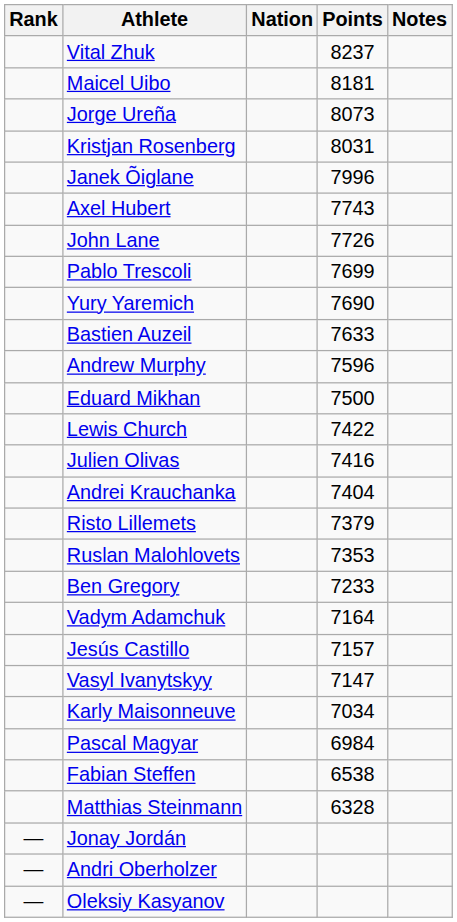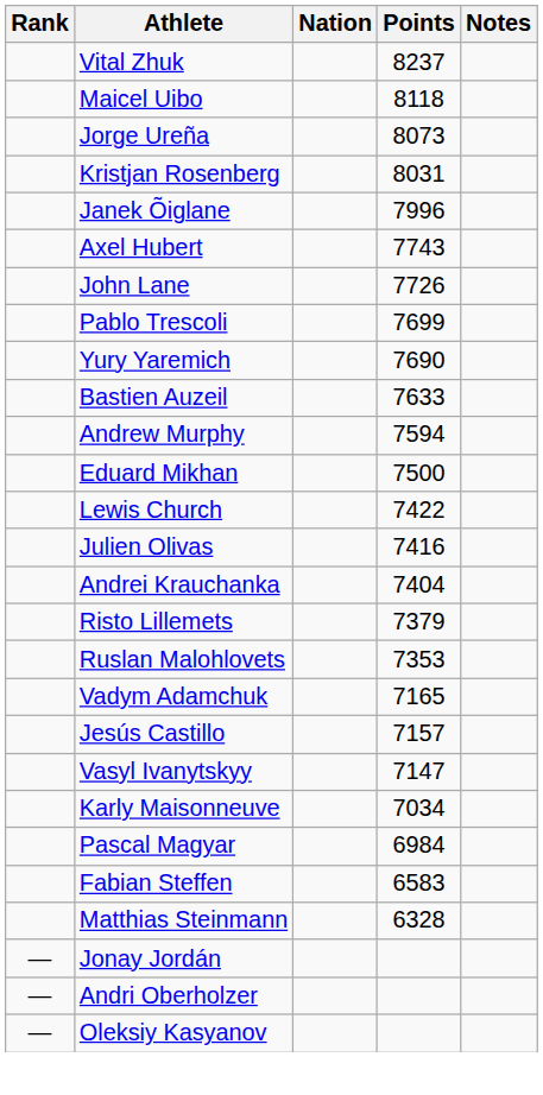 <table class="wikitable sortable" style="text-align:center">
 <tr>
 <th>Rank</th>
 <th>Athlete</th>
 <th>Nation</th>
 <th>Points</th>
 <th>Notes</th>
 </tr>
 <tr>
 <td></td>
 <td align=left><a href='#'>Vital Zhuk</a></td>
 <td align=left></td>
 <td>8237</td>
 <td></td>
 </tr>
 <tr>
 <td></td>
 <td align=left><a href='#'>Maicel Uibo</a></td>
 <td align=left></td>
-<td>8181</td>
+<td>8118</td>
 <td></td>
 </tr>
 <tr>
 <td></td>
 <td align=left><a href='#'>Jorge Ureña</a></td>
 <td align=left></td>
 <td>8073</td>
 <td></td>
 </tr>
 <tr>
 <td></td>
 <td align=left><a href='#'>Kristjan Rosenberg</a></td>
 <td align=left></td>
 <td>8031</td>
 <td></td>
 </tr>
 <tr>
 <td></td>
 <td align=left><a href='#'>Janek Õiglane</a></td>
 <td align=left></td>
 <td>7996</td>
 <td></td>
 </tr>
 <tr>
 <td></td>
 <td align=left><a href='#'>Axel Hubert</a></td>
 <td align=left></td>
 <td>7743</td>
 <td></td>
 </tr>
 <tr>
 <td></td>
 <td align=left><a href='#'>John Lane</a></td>
 <td align=left></td>
 <td>7726</td>
 <td></td>
 </tr>
 <tr>
 <td></td>
 <td align=left><a href='#'>Pablo Trescoli</a></td>
 <td align=left></td>
 <td>7699</td>
 <td></td>
 </tr>
 <tr>
 <td></td>
 <td align=left><a href='#'>Yury Yaremich</a></td>
 <td align=left></td>
 <td>7690</td>
 <td></td>
 </tr>
 <tr>
 <td></td>
 <td align=left><a href='#'>Bastien Auzeil</a></td>
 <td align=left></td>
 <td>7633</td>
 <td></td>
 </tr>
 <tr>
 <td></td>
 <td align=left><a href='#'>Andrew Murphy</a></td>
 <td align=left></td>
-<td>7596</td>
+<td>7594</td>
 <td></td>
 </tr>
 <tr>
 <td></td>
 <td align=left><a href='#'>Eduard Mikhan</a></td>
 <td align=left></td>
 <td>7500</td>
 <td></td>
 </tr>
 <tr>
 <td></td>
 <td align=left><a href='#'>Lewis Church</a></td>
 <td align=left></td>
 <td>7422</td>
 <td></td>
 </tr>
 <tr>
 <td></td>
 <td align=left><a href='#'>Julien Olivas</a></td>
 <td align=left></td>
 <td>7416</td>
 <td></td>
 </tr>
 <tr>
 <td></td>
 <td align=left><a href='#'>Andrei Krauchanka</a></td>
 <td align=left></td>
 <td>7404</td>
 <td></td>
 </tr>
 <tr>
 <td></td>
 <td align=left><a href='#'>Risto Lillemets</a></td>
 <td align=left></td>
 <td>7379</td>
 <td></td>
 </tr>
 <tr>
 <td></td>
 <td align=left><a href='#'>Ruslan Malohlovets</a></td>
 <td align=left></td>
 <td>7353</td>
 <td></td>
 </tr>
 <tr>
 <td></td>
-<td align=left><a href='#'>Ben Gregory</a></td>
-<td align=left></td>
-<td>7233</td>
-<td></td>
-</tr>
-<tr>
-<td></td>
 <td align=left><a href='#'>Vadym Adamchuk</a></td>
 <td align=left></td>
-<td>7164</td>
+<td>7165</td>
 <td></td>
 </tr>
 <tr>
 <td></td>
 <td align=left><a href='#'>Jesús Castillo</a></td>
 <td align=left></td>
 <td>7157</td>
 <td></td>
 </tr>
 <tr>
 <td></td>
 <td align=left><a href='#'>Vasyl Ivanytskyy</a></td>
 <td align=left></td>
 <td>7147</td>
 <td></td>
 </tr>
 <tr>
 <td></td>
 <td align=left><a href='#'>Karly Maisonneuve</a></td>
 <td align=left></td>
 <td>7034</td>
 <td></td>
 </tr>
 <tr>
 <td></td>
 <td align=left><a href='#'>Pascal Magyar</a></td>
 <td align=left></td>
 <td>6984</td>
 <td></td>
 </tr>
 <tr>
 <td></td>
 <td align=left><a href='#'>Fabian Steffen</a></td>
 <td align=left></td>
-<td>6538</td>
+<td>6583</td>
 <td></td>
 </tr>
 <tr>
 <td></td>
 <td align=left><a href='#'>Matthias Steinmann</a></td>
 <td align=left></td>
 <td>6328</td>
 <td></td>
 </tr>
 <tr>
 <td>—</td>
 <td align=left><a href='#'>Jonay Jordán</a></td>
 <td align=left></td>
 <td></td>
 <td></td>
 </tr>
 <tr>
 <td>—</td>
 <td align=left><a href='#'>Andri Oberholzer</a></td>
 <td align=left></td>
 <td></td>
 <td></td>
 </tr>
 <tr>
 <td>—</td>
 <td align=left><a href='#'>Oleksiy Kasyanov</a></td>
 <td align=left></td>
 <td></td>
 <td></td>
 </tr>
 </table>
